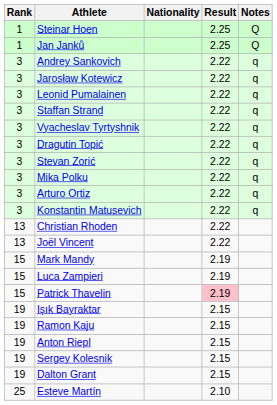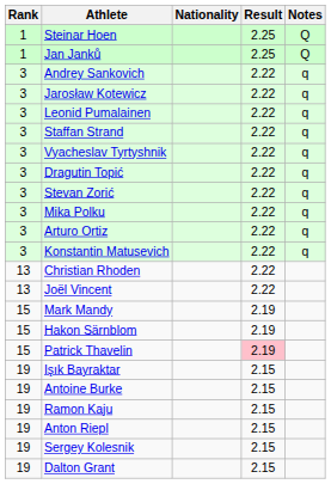 <table class="wikitable sortable" style="text-align:center">
 <tr>
 <th>Rank</th>
 <th>Athlete</th>
 <th>Nationality</th>
 <th>Result</th>
 <th>Notes</th>
 </tr>
 <tr bgcolor=ccffcc>
 <td>1</td>
 <td align="left"><a href='#'>Steinar Hoen</a></td>
 <td align=left></td>
 <td>2.25</td>
 <td>Q</td>
 </tr>
 <tr bgcolor=ccffcc>
 <td>1</td>
 <td align="left"><a href='#'>Jan Janků</a></td>
 <td align=left></td>
 <td>2.25</td>
 <td>Q</td>
 </tr>
 <tr bgcolor=ddffdd>
 <td>3</td>
 <td align="left"><a href='#'>Andrey Sankovich</a></td>
 <td align=left></td>
 <td>2.22</td>
 <td>q</td>
 </tr>
 <tr bgcolor=ddffdd>
 <td>3</td>
 <td align="left"><a href='#'>Jarosław Kotewicz</a></td>
 <td align=left></td>
 <td>2.22</td>
 <td>q</td>
 </tr>
 <tr bgcolor=ddffdd>
 <td>3</td>
 <td align="left"><a href='#'>Leonid Pumalainen</a></td>
 <td align=left></td>
 <td>2.22</td>
 <td>q</td>
 </tr>
 <tr bgcolor=ddffdd>
 <td>3</td>
 <td align="left"><a href='#'>Staffan Strand</a></td>
 <td align=left></td>
 <td>2.22</td>
 <td>q</td>
 </tr>
 <tr bgcolor=ddffdd>
 <td>3</td>
 <td align="left"><a href='#'>Vyacheslav Tyrtyshnik</a></td>
 <td align=left></td>
 <td>2.22</td>
 <td>q</td>
 </tr>
 <tr bgcolor=ddffdd>
 <td>3</td>
 <td align="left"><a href='#'>Dragutin Topić</a></td>
 <td align=left></td>
 <td>2.22</td>
 <td>q</td>
 </tr>
 <tr bgcolor=ddffdd>
 <td>3</td>
 <td align="left"><a href='#'>Stevan Zorić</a></td>
 <td align=left></td>
 <td>2.22</td>
 <td>q</td>
 </tr>
 <tr bgcolor=ddffdd>
 <td>3</td>
 <td align="left"><a href='#'>Mika Polku</a></td>
 <td align=left></td>
 <td>2.22</td>
 <td>q</td>
 </tr>
 <tr bgcolor=ddffdd>
 <td>3</td>
 <td align="left"><a href='#'>Arturo Ortiz</a></td>
 <td align=left></td>
 <td>2.22</td>
 <td>q</td>
 </tr>
 <tr bgcolor=ddffdd>
 <td>3</td>
 <td align="left"><a href='#'>Konstantin Matusevich</a></td>
 <td align=left></td>
 <td>2.22</td>
 <td>q</td>
 </tr>
 <tr>
 <td>13</td>
 <td align="left"><a href='#'>Christian Rhoden</a></td>
 <td align=left></td>
 <td>2.22</td>
 <td></td>
 </tr>
 <tr>
 <td>13</td>
 <td align="left"><a href='#'>Joël Vincent</a></td>
 <td align=left></td>
 <td>2.22</td>
 <td></td>
 </tr>
 <tr>
 <td>15</td>
 <td align="left"><a href='#'>Mark Mandy</a></td>
 <td align=left></td>
 <td>2.19</td>
 <td></td>
 </tr>
 <tr>
 <td>15</td>
-<td align="left"><a href='#'>Luca Zampieri</a></td>
+<td align="left"><a href='#'>Hakon Särnblom</a></td>
 <td align=left></td>
 <td>2.19</td>
 <td></td>
 </tr>
 <tr>
 <td>15</td>
 <td align="left"><a href='#'>Patrick Thavelin</a></td>
 <td align=left></td>
 <td style="background: pink;">2.19</td>
 <td></td>
 </tr>
 <tr>
 <td>19</td>
 <td align="left"><a href='#'>Işık Bayraktar</a></td>
+<td align=left></td>
+<td>2.15</td>
+<td></td>
+</tr>
+<tr>
+<td>19</td>
+<td align="left"><a href='#'>Antoine Burke</a></td>
 <td align=left></td>
 <td>2.15</td>
 <td></td>
 </tr>
 <tr>
 <td>19</td>
 <td align="left"><a href='#'>Ramon Kaju</a></td>
 <td align=left></td>
 <td>2.15</td>
 <td></td>
 </tr>
 <tr>
 <td>19</td>
 <td align="left"><a href='#'>Anton Riepl</a></td>
 <td align=left></td>
 <td>2.15</td>
 <td></td>
 </tr>
 <tr>
 <td>19</td>
 <td align="left"><a href='#'>Sergey Kolesnik</a></td>
 <td align=left></td>
 <td>2.15</td>
 <td></td>
 </tr>
 <tr>
 <td>19</td>
 <td align="left"><a href='#'>Dalton Grant</a></td>
 <td align=left></td>
 <td>2.15</td>
 <td></td>
 </tr>
-<tr>
-<td>25</td>
-<td align="left"><a href='#'>Esteve Martín</a></td>
-<td align=left></td>
-<td>2.10</td>
-<td></td>
-</tr>
 </table>
